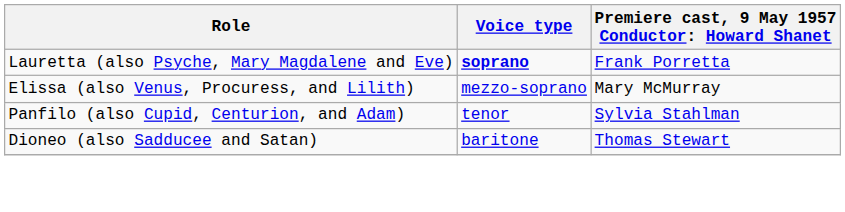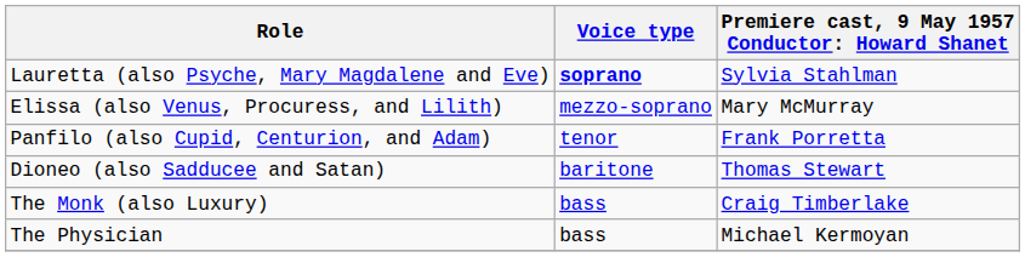 <table class="wikitable">
 <tr>
 <th>Role</th>
 <th><a href='#'>Voice type</a></th>
 <th>Premiere cast, 9 May 1957<br><a href='#'>Conductor</a>: <a href='#'>Howard Shanet</a></th>
 </tr>
 <tr>
 <td>Lauretta (also <a href='#'>Psyche</a>, <a href='#'>Mary Magdalene</a> and <a href='#'>Eve</a>)</td>
 <td><strong><a href='#'>soprano</a></strong></td>
-<td><a href='#'>Frank Porretta</a></td>
+<td><a href='#'>Sylvia Stahlman</a></td>
 </tr>
 <tr>
 <td>Elissa (also <a href='#'>Venus</a>, Procuress, and <a href='#'>Lilith</a>)</td>
 <td><a href='#'>mezzo-soprano</a></td>
 <td>Mary McMurray</td>
 </tr>
 <tr>
 <td>Panfilo (also <a href='#'>Cupid</a>, <a href='#'>Centurion</a>, and <a href='#'>Adam</a>)</td>
 <td><a href='#'>tenor</a></td>
-<td><a href='#'>Sylvia Stahlman</a></td>
+<td><a href='#'>Frank Porretta</a></td>
 </tr>
 <tr>
 <td>Dioneo (also <a href='#'>Sadducee</a> and Satan)</td>
 <td><a href='#'>baritone</a></td>
 <td><a href='#'>Thomas Stewart</a></td>
 </tr>
 <tr>
+<td>The <a href='#'>Monk</a> (also Luxury)</td>
+<td><a href='#'>bass</a></td>
+<td><a href='#'>Craig Timberlake</a></td>
+</tr>
+<tr>
+<td>The Physician</td>
+<td>bass</td>
+<td>Michael Kermoyan</td>
+</tr>
+<tr>
 </tr>
 </table>
